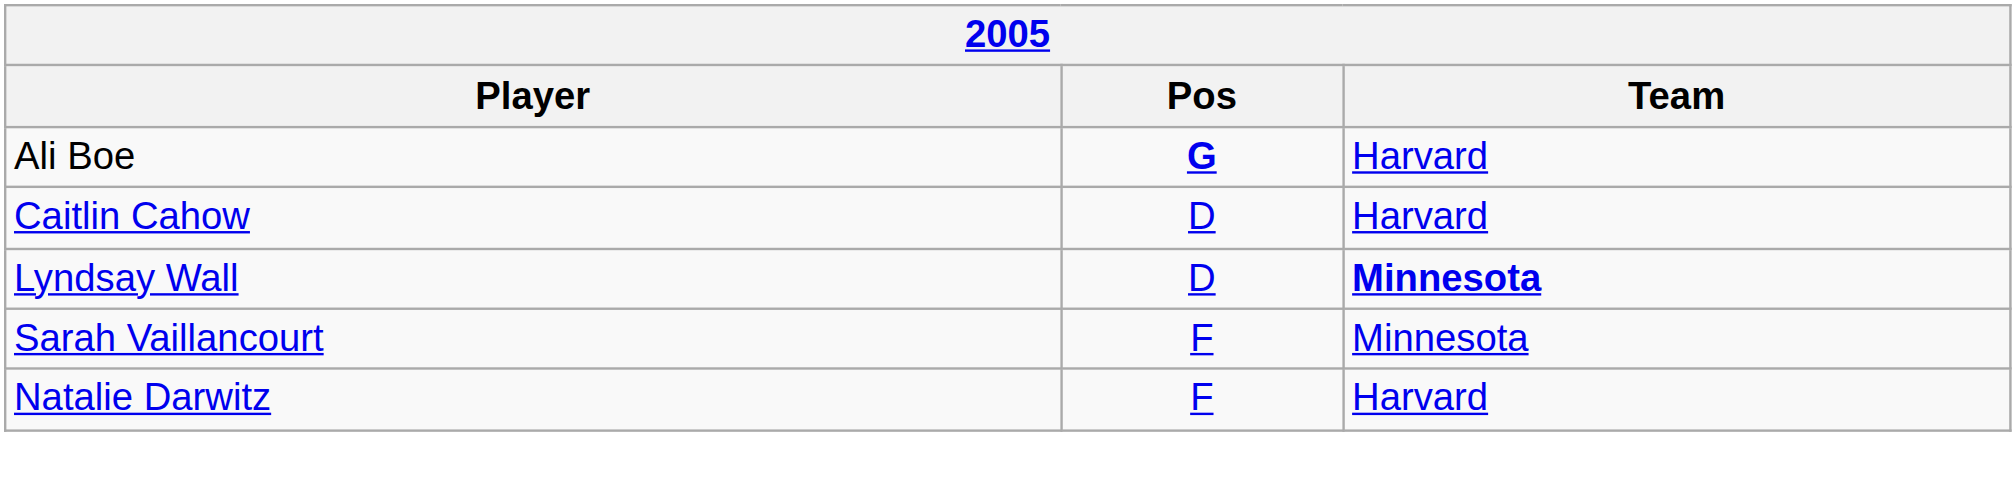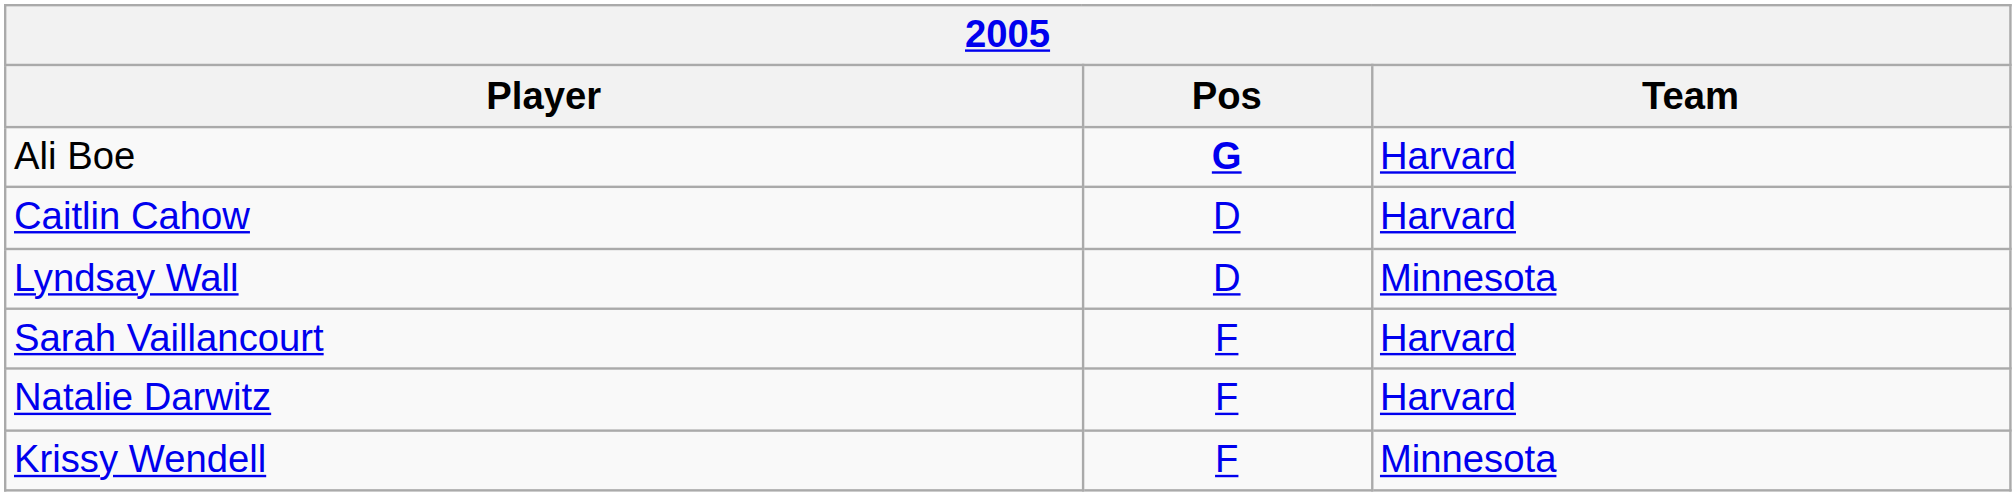 <table class="wikitable" width=95%>
 <tr>
 <th colspan=3><a href='#'>2005</a></th>
 </tr>
 <tr>
 <th>Player</th>
 <th>Pos</th>
 <th>Team</th>
 </tr>
 <tr>
 <td>Ali Boe</td>
 <td style="text-align:center;"><strong><a href='#'>G</a></strong></td>
 <td><a href='#'>Harvard</a></td>
 </tr>
 <tr>
 <td><a href='#'>Caitlin Cahow</a></td>
 <td style="text-align:center;"><a href='#'>D</a></td>
 <td><a href='#'>Harvard</a></td>
 </tr>
 <tr>
 <td><a href='#'>Lyndsay Wall</a></td>
 <td style="text-align:center;"><a href='#'>D</a></td>
-<td><strong><a href='#'>Minnesota</a></strong></td>
+<td><a href='#'>Minnesota</a></td>
 </tr>
 <tr>
 <td><a href='#'>Sarah Vaillancourt</a></td>
 <td style="text-align:center;"><a href='#'>F</a></td>
-<td><a href='#'>Minnesota</a></td>
+<td><a href='#'>Harvard</a></td>
 </tr>
 <tr>
 <td><a href='#'>Natalie Darwitz</a></td>
 <td style="text-align:center;"><a href='#'>F</a></td>
 <td><a href='#'>Harvard</a></td>
 </tr>
+<tr>
+<td><a href='#'>Krissy Wendell</a></td>
+<td style="text-align:center;"><a href='#'>F</a></td>
+<td><a href='#'>Minnesota</a></td>
+</tr>
 </table>
